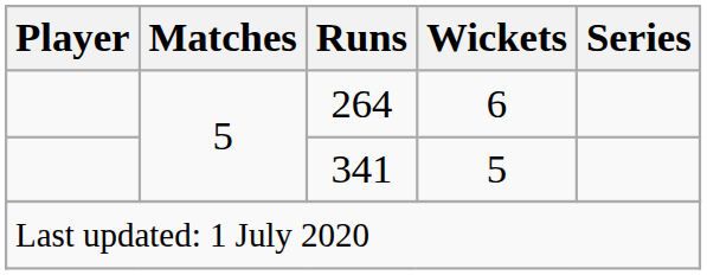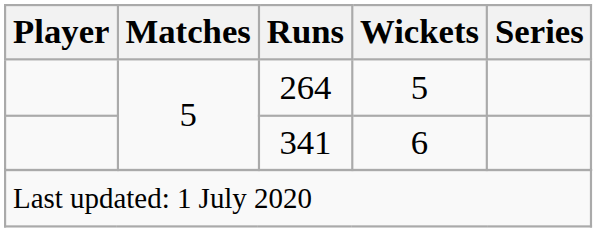 <table class="wikitable plainrowheaders sortable">
 <tr>
 <th scope=col>Player</th>
 <th scope=col>Matches</th>
 <th scope=col>Runs</th>
 <th scope=col>Wickets</th>
 <th scope=col>Series</th>
 </tr>
 <tr>
 <td></td>
 <td align=center rowspan=2>5</td>
 <td align=center>264</td>
-<td align=center>6</td>
+<td align=center>5</td>
 <td></td>
 </tr>
 <tr>
 <td></td>
 <td align=center>341</td>
-<td align=center>5</td>
+<td align=center>6</td>
 <td></td>
 </tr>
 <tr>
 </tr>
 <tr class=sortbottom>
 <td colspan=5><small>Last updated: 1 July 2020</small></td>
 </tr>
 </table>
